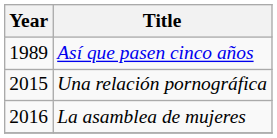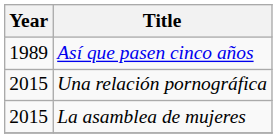 <table class="wikitable" style="font-size: 90%;">
 <tr>
 <th>Year</th>
 <th>Title</th>
 </tr>
 <tr>
 <td>1989</td>
 <td><em><a href='#'>Así que pasen cinco años</a></em></td>
 </tr>
 <tr>
 <td>2015</td>
 <td><em>Una relación pornográfica</em></td>
 </tr>
 <tr>
-<td>2016</td>
+<td>2015</td>
 <td><em>La asamblea de mujeres</em></td>
 </tr>
 <tr>
 </tr>
 </table>
